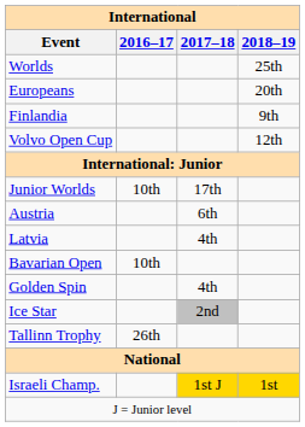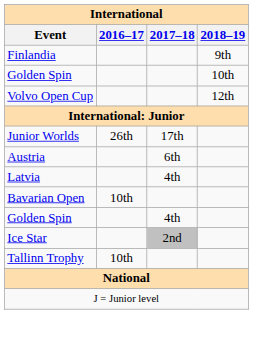 <table class="wikitable" style="text-align:center">
 <tr>
 <th style="background-color: #ffdead; " colspan=4 align=center>International</th>
 </tr>
 <tr>
 <th>Event</th>
 <th><a href='#'>2016–17</a></th>
 <th><a href='#'>2017–18</a></th>
 <th><a href='#'>2018–19</a></th>
 </tr>
 <tr>
-<td align=left><a href='#'>Worlds</a></td>
-<td></td>
-<td></td>
-<td>25th</td>
-</tr>
-<tr>
-<td align=left><a href='#'>Europeans</a></td>
-<td></td>
-<td></td>
-<td>20th</td>
-</tr>
-<tr>
 <td align=left> <a href='#'>Finlandia</a></td>
 <td></td>
 <td></td>
 <td>9th</td>
+</tr>
+<tr>
+<td align=left> <a href='#'>Golden Spin</a></td>
+<td></td>
+<td></td>
+<td>10th</td>
 </tr>
 <tr>
 <td align=left><a href='#'>Volvo Open Cup</a></td>
 <td></td>
 <td></td>
 <td>12th</td>
 </tr>
 <tr>
 <th style="background-color: #ffdead; " colspan=4 align=center>International: Junior</th>
 </tr>
 <tr>
 <td align=left><a href='#'>Junior Worlds</a></td>
-<td>10th</td>
+<td>26th</td>
 <td>17th</td>
 <td></td>
 </tr>
 <tr>
 <td align=left> <a href='#'>Austria</a></td>
 <td></td>
 <td>6th</td>
 <td></td>
 </tr>
 <tr>
 <td align=left> <a href='#'>Latvia</a></td>
 <td></td>
 <td>4th</td>
 <td></td>
 </tr>
 <tr>
 <td align=left><a href='#'>Bavarian Open</a></td>
 <td>10th</td>
 <td></td>
 <td></td>
 </tr>
 <tr>
 <td align=left><a href='#'>Golden Spin</a></td>
 <td></td>
 <td>4th</td>
 <td></td>
 </tr>
 <tr>
 <td align=left><a href='#'>Ice Star</a></td>
 <td></td>
 <td bgcolor=silver>2nd</td>
 <td></td>
 </tr>
 <tr>
 <td align=left><a href='#'>Tallinn Trophy</a></td>
-<td>26th</td>
+<td>10th</td>
 <td></td>
 <td></td>
 </tr>
 <tr>
 <th style="background-color: #ffdead; " colspan=4 align=center>National</th>
 </tr>
 <tr>
-<td align=left><a href='#'>Israeli Champ.</a></td>
-<td></td>
-<td bgcolor=gold>1st J</td>
-<td bgcolor=gold>1st</td>
-</tr>
-<tr>
 <td colspan=4 align=center><small> J = Junior level </small></td>
 </tr>
 </table>
